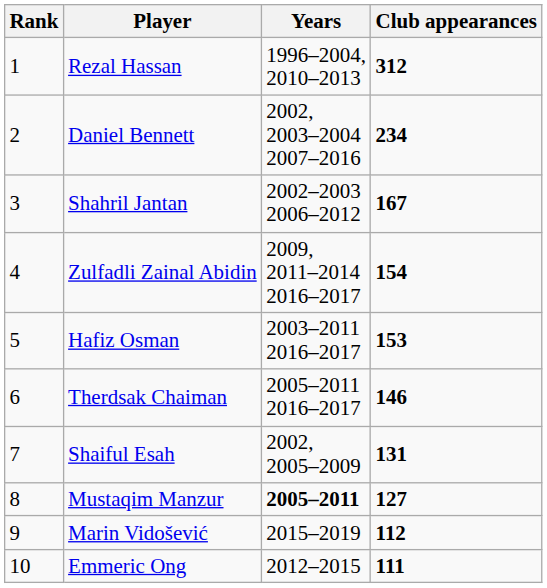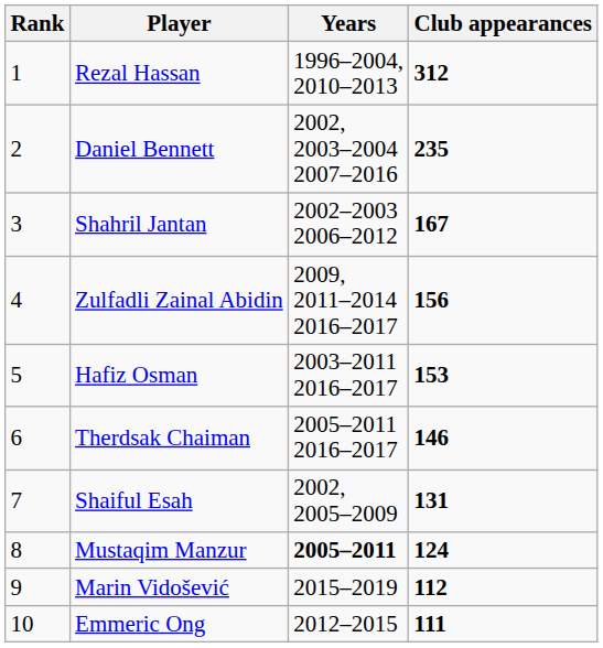 <table class="wikitable">
 <tr>
 <th>Rank</th>
 <th>Player</th>
 <th>Years</th>
 <th>Club appearances</th>
 </tr>
 <tr>
 <td>1</td>
 <td> <a href='#'>Rezal Hassan</a></td>
 <td>1996–2004,<br>2010–2013</td>
 <td><strong>312</strong></td>
 </tr>
 <tr>
 <td>2</td>
 <td> <a href='#'>Daniel Bennett</a></td>
 <td>2002,<br>2003–2004<br>2007–2016</td>
-<td><strong>234</strong></td>
+<td><strong>235</strong></td>
 </tr>
 <tr>
 <td>3</td>
 <td> <a href='#'>Shahril Jantan</a></td>
 <td>2002–2003<br>2006–2012</td>
 <td><strong>167</strong></td>
 </tr>
 <tr>
 <td>4</td>
 <td> <a href='#'>Zulfadli Zainal Abidin</a></td>
 <td>2009,<br>2011–2014<br>2016–2017</td>
-<td><strong>154</strong></td>
+<td><strong>156</strong></td>
 </tr>
 <tr>
 <td>5</td>
 <td> <a href='#'>Hafiz Osman</a></td>
 <td>2003–2011<br>2016–2017</td>
 <td><strong>153</strong></td>
 </tr>
 <tr>
 <td>6</td>
 <td> <a href='#'>Therdsak Chaiman</a></td>
 <td>2005–2011<br>2016–2017</td>
 <td><strong>146</strong></td>
 </tr>
 <tr>
 <td>7</td>
 <td> <a href='#'>Shaiful Esah</a></td>
 <td>2002,<br>2005–2009</td>
 <td><strong>131</strong></td>
 </tr>
 <tr>
 <td>8</td>
 <td> <a href='#'>Mustaqim Manzur</a></td>
 <td><strong>2005–2011</strong></td>
-<td><strong>127</strong></td>
+<td><strong>124</strong></td>
 </tr>
 <tr>
 <td>9</td>
 <td> <a href='#'>Marin Vidošević</a></td>
 <td>2015–2019</td>
 <td><strong>112</strong></td>
 </tr>
 <tr>
 <td>10</td>
 <td> <a href='#'>Emmeric Ong</a></td>
 <td>2012–2015</td>
 <td><strong>111</strong></td>
 </tr>
 </table>
